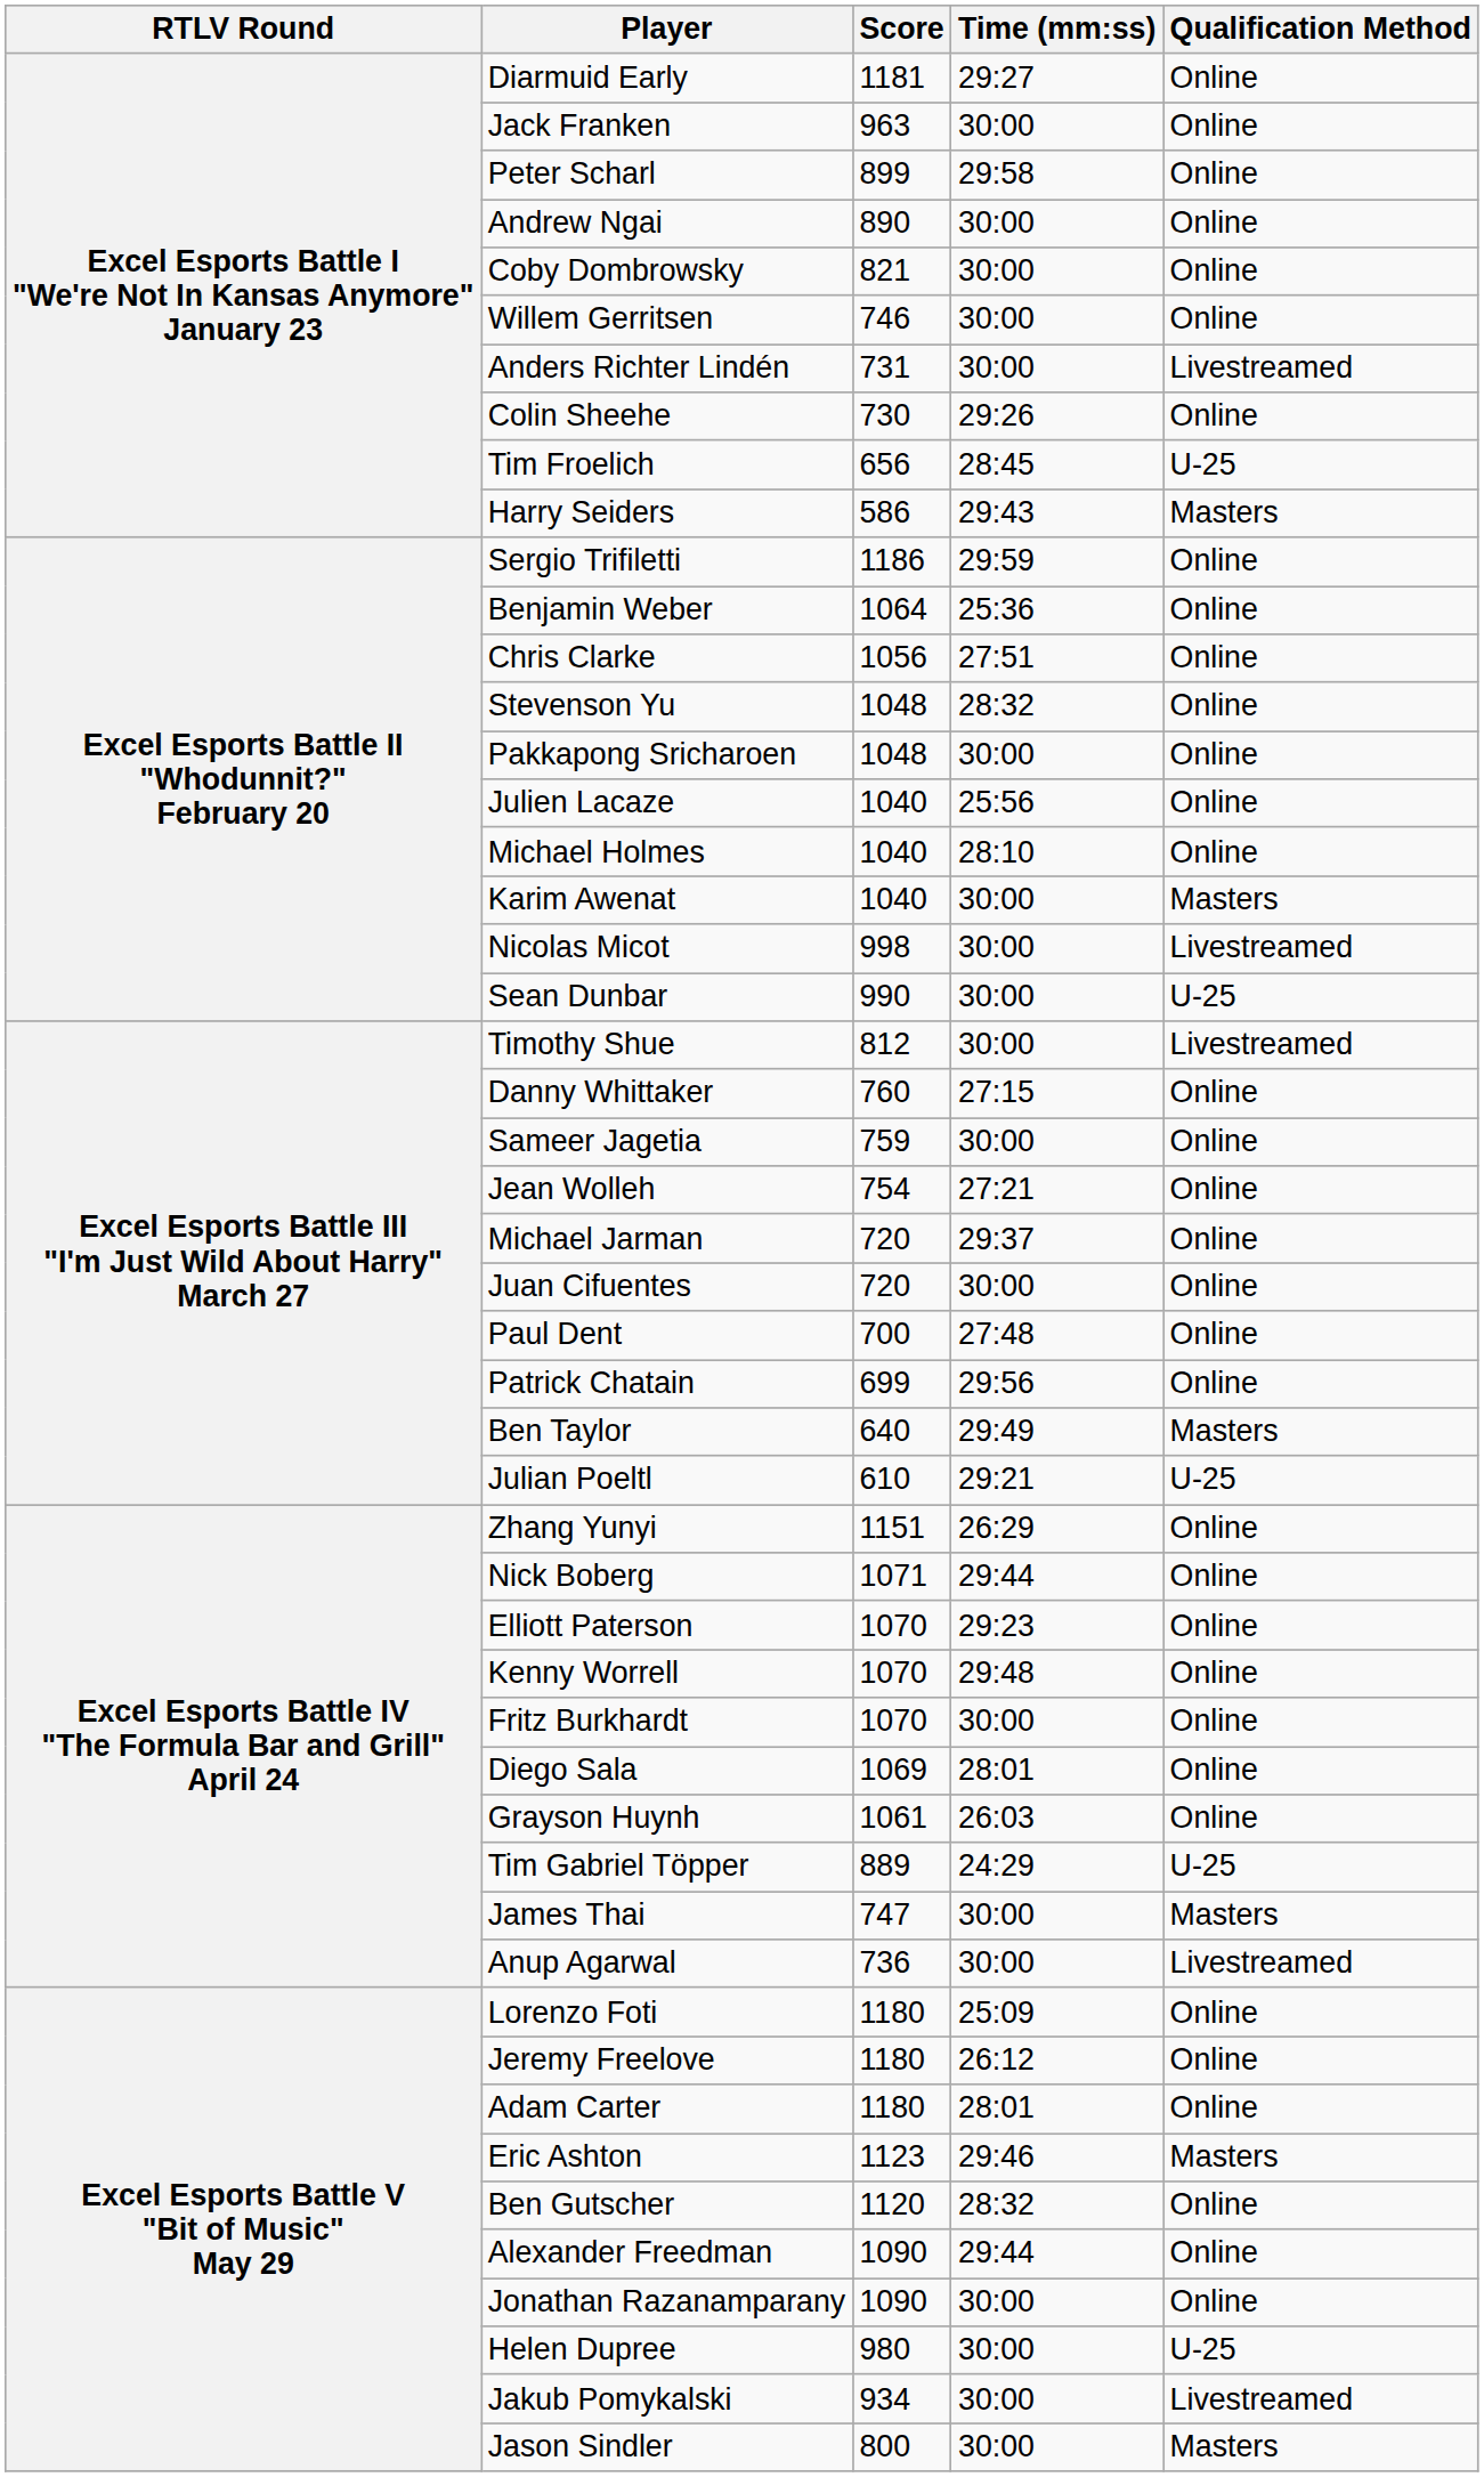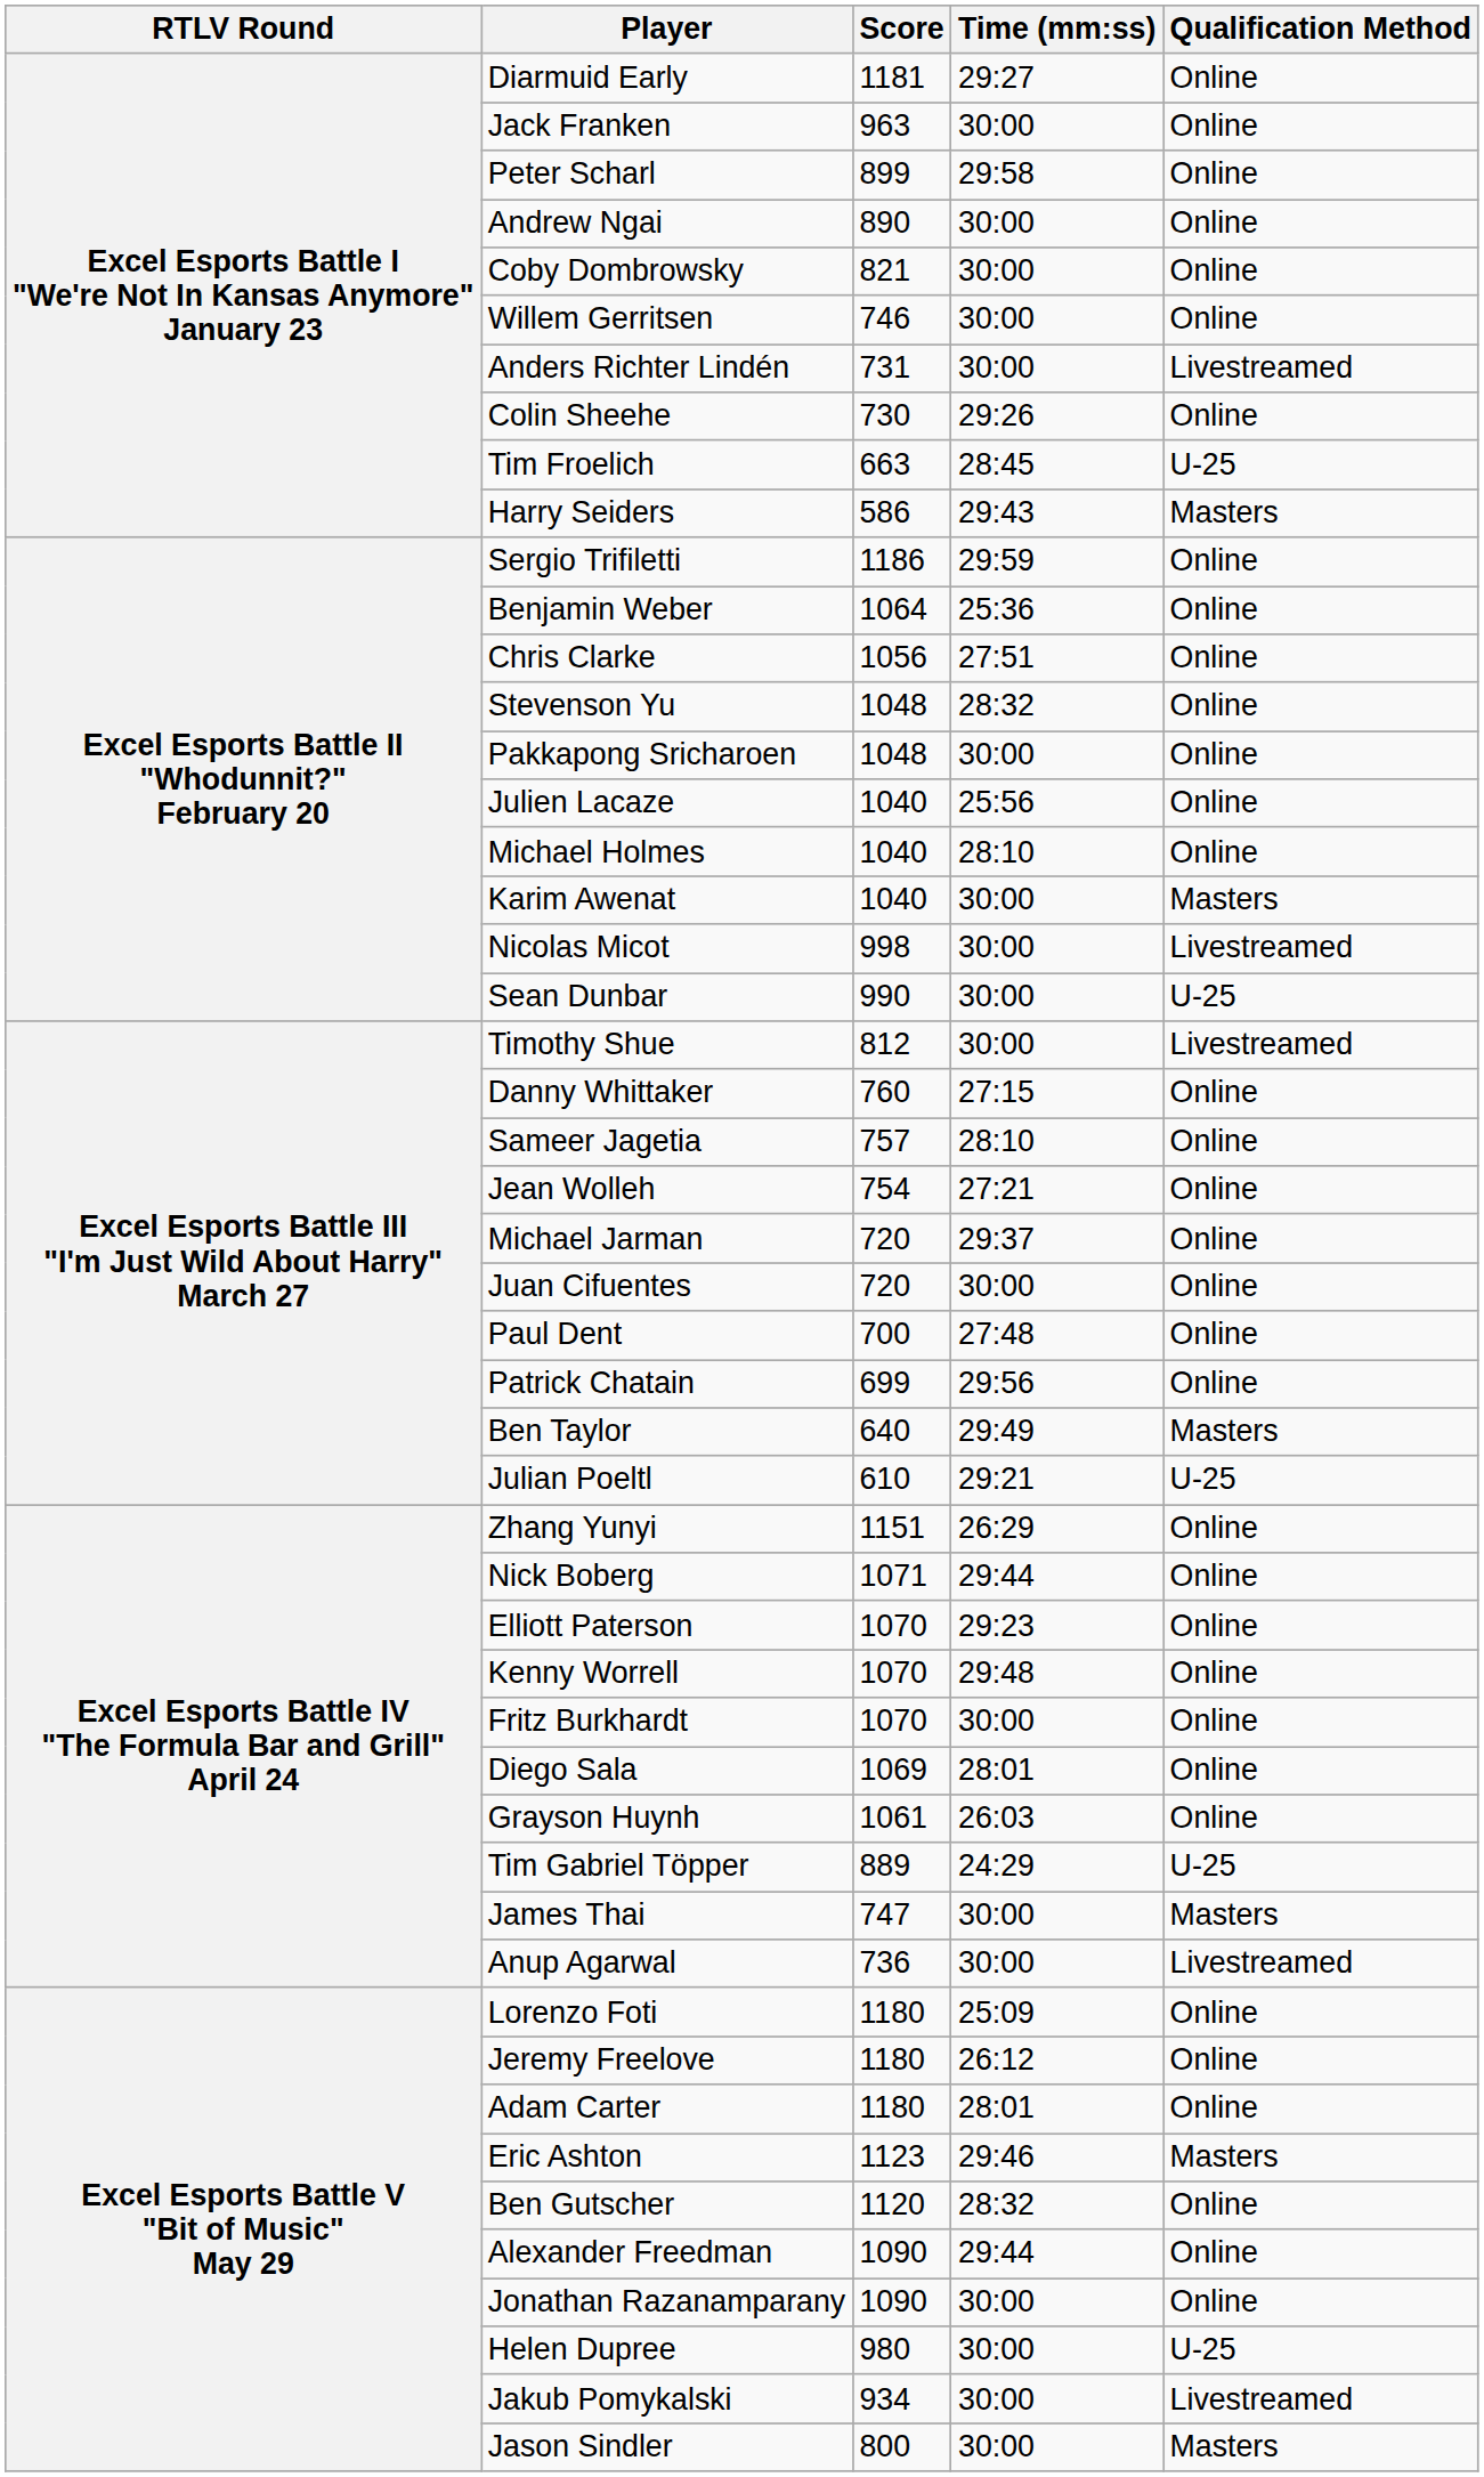 <table class="wikitable">
 <tr>
 <th>RTLV Round</th>
 <th>Player</th>
 <th>Score</th>
 <th>Time (mm:ss)</th>
 <th>Qualification Method</th>
 </tr>
 <tr>
 <th rowspan=10>Excel Esports Battle I<br>"We're Not In Kansas Anymore"<br>January 23</th>
 <td> Diarmuid Early</td>
 <td>1181</td>
 <td>29:27</td>
 <td>Online</td>
 </tr>
 <tr>
 <td> Jack Franken</td>
 <td>963</td>
 <td>30:00</td>
 <td>Online</td>
 </tr>
 <tr>
 <td> Peter Scharl</td>
 <td>899</td>
 <td>29:58</td>
 <td>Online</td>
 </tr>
 <tr>
 <td> Andrew Ngai</td>
 <td>890</td>
 <td>30:00</td>
 <td>Online</td>
 </tr>
 <tr>
 <td> Coby Dombrowsky</td>
 <td>821</td>
 <td>30:00</td>
 <td>Online</td>
 </tr>
 <tr>
 <td> Willem Gerritsen</td>
 <td>746</td>
 <td>30:00</td>
 <td>Online</td>
 </tr>
 <tr>
 <td> Anders Richter Lindén</td>
 <td>731</td>
 <td>30:00</td>
 <td>Livestreamed</td>
 </tr>
 <tr>
 <td> Colin Sheehe</td>
 <td>730</td>
 <td>29:26</td>
 <td>Online</td>
 </tr>
 <tr>
 <td> Tim Froelich</td>
-<td>656</td>
+<td>663</td>
 <td>28:45</td>
 <td>U-25</td>
 </tr>
 <tr>
 <td> Harry Seiders</td>
 <td>586</td>
 <td>29:43</td>
 <td>Masters</td>
 </tr>
 <tr>
 <th rowspan=10>Excel Esports Battle II<br>"Whodunnit?"<br>February 20</th>
 <td> Sergio Trifiletti</td>
 <td>1186</td>
 <td>29:59</td>
 <td>Online</td>
 </tr>
 <tr>
 <td> Benjamin Weber</td>
 <td>1064</td>
 <td>25:36</td>
 <td>Online</td>
 </tr>
 <tr>
 <td> Chris Clarke</td>
 <td>1056</td>
 <td>27:51</td>
 <td>Online</td>
 </tr>
 <tr>
 <td> Stevenson Yu</td>
 <td>1048</td>
 <td>28:32</td>
 <td>Online</td>
 </tr>
 <tr>
 <td> Pakkapong Sricharoen</td>
 <td>1048</td>
 <td>30:00</td>
 <td>Online</td>
 </tr>
 <tr>
 <td> Julien Lacaze</td>
 <td>1040</td>
 <td>25:56</td>
 <td>Online</td>
 </tr>
 <tr>
 <td> Michael Holmes</td>
 <td>1040</td>
 <td>28:10</td>
 <td>Online</td>
 </tr>
 <tr>
 <td> Karim Awenat</td>
 <td>1040</td>
 <td>30:00</td>
 <td>Masters</td>
 </tr>
 <tr>
 <td> Nicolas Micot</td>
 <td>998</td>
 <td>30:00</td>
 <td>Livestreamed</td>
 </tr>
 <tr>
 <td> Sean Dunbar</td>
 <td>990</td>
 <td>30:00</td>
 <td>U-25</td>
 </tr>
 <tr>
 <th rowspan=10>Excel Esports Battle III<br>"I'm Just Wild About Harry"<br>March 27</th>
 <td> Timothy Shue</td>
 <td>812</td>
 <td>30:00</td>
 <td>Livestreamed</td>
 </tr>
 <tr>
 <td> Danny Whittaker</td>
 <td>760</td>
 <td>27:15</td>
 <td>Online</td>
 </tr>
 <tr>
 <td> Sameer Jagetia</td>
-<td>759</td>
-<td>30:00</td>
+<td>757</td>
+<td>28:10</td>
 <td>Online</td>
 </tr>
 <tr>
 <td> Jean Wolleh</td>
 <td>754</td>
 <td>27:21</td>
 <td>Online</td>
 </tr>
 <tr>
 <td> Michael Jarman</td>
 <td>720</td>
 <td>29:37</td>
 <td>Online</td>
 </tr>
 <tr>
 <td> Juan Cifuentes</td>
 <td>720</td>
 <td>30:00</td>
 <td>Online</td>
 </tr>
 <tr>
 <td> Paul Dent</td>
 <td>700</td>
 <td>27:48</td>
 <td>Online</td>
 </tr>
 <tr>
 <td> Patrick Chatain</td>
 <td>699</td>
 <td>29:56</td>
 <td>Online</td>
 </tr>
 <tr>
 <td> Ben Taylor</td>
 <td>640</td>
 <td>29:49</td>
 <td>Masters</td>
 </tr>
 <tr>
 <td> Julian Poeltl</td>
 <td>610</td>
 <td>29:21</td>
 <td>U-25</td>
 </tr>
 <tr>
 <th rowspan=10>Excel Esports Battle IV<br>"The Formula Bar and Grill"<br>April 24</th>
 <td> Zhang Yunyi</td>
 <td>1151</td>
 <td>26:29</td>
 <td>Online</td>
 </tr>
 <tr>
 <td> Nick Boberg</td>
 <td>1071</td>
 <td>29:44</td>
 <td>Online</td>
 </tr>
 <tr>
 <td> Elliott Paterson</td>
 <td>1070</td>
 <td>29:23</td>
 <td>Online</td>
 </tr>
 <tr>
 <td> Kenny Worrell</td>
 <td>1070</td>
 <td>29:48</td>
 <td>Online</td>
 </tr>
 <tr>
 <td> Fritz Burkhardt</td>
 <td>1070</td>
 <td>30:00</td>
 <td>Online</td>
 </tr>
 <tr>
 <td> Diego Sala</td>
 <td>1069</td>
 <td>28:01</td>
 <td>Online</td>
 </tr>
 <tr>
 <td> Grayson Huynh</td>
 <td>1061</td>
 <td>26:03</td>
 <td>Online</td>
 </tr>
 <tr>
 <td> Tim Gabriel Töpper</td>
 <td>889</td>
 <td>24:29</td>
 <td>U-25</td>
 </tr>
 <tr>
 <td> James Thai</td>
 <td>747</td>
 <td>30:00</td>
 <td>Masters</td>
 </tr>
 <tr>
 <td> Anup Agarwal</td>
 <td>736</td>
 <td>30:00</td>
 <td>Livestreamed</td>
 </tr>
 <tr>
 <th rowspan=10>Excel Esports Battle V<br>"Bit of Music"<br>May 29</th>
 <td> Lorenzo Foti</td>
 <td>1180</td>
 <td>25:09</td>
 <td>Online</td>
 </tr>
 <tr>
 <td> Jeremy Freelove</td>
 <td>1180</td>
 <td>26:12</td>
 <td>Online</td>
 </tr>
 <tr>
 <td> Adam Carter</td>
 <td>1180</td>
 <td>28:01</td>
 <td>Online</td>
 </tr>
 <tr>
 <td> Eric Ashton</td>
 <td>1123</td>
 <td>29:46</td>
 <td>Masters</td>
 </tr>
 <tr>
 <td> Ben Gutscher</td>
 <td>1120</td>
 <td>28:32</td>
 <td>Online</td>
 </tr>
 <tr>
 <td> Alexander Freedman</td>
 <td>1090</td>
 <td>29:44</td>
 <td>Online</td>
 </tr>
 <tr>
 <td> Jonathan Razanamparany</td>
 <td>1090</td>
 <td>30:00</td>
 <td>Online</td>
 </tr>
 <tr>
 <td> Helen Dupree</td>
 <td>980</td>
 <td>30:00</td>
 <td>U-25</td>
 </tr>
 <tr>
 <td> Jakub Pomykalski</td>
 <td>934</td>
 <td>30:00</td>
 <td>Livestreamed</td>
 </tr>
 <tr>
 <td> Jason Sindler</td>
 <td>800</td>
 <td>30:00</td>
 <td>Masters</td>
 </tr>
 </table>
